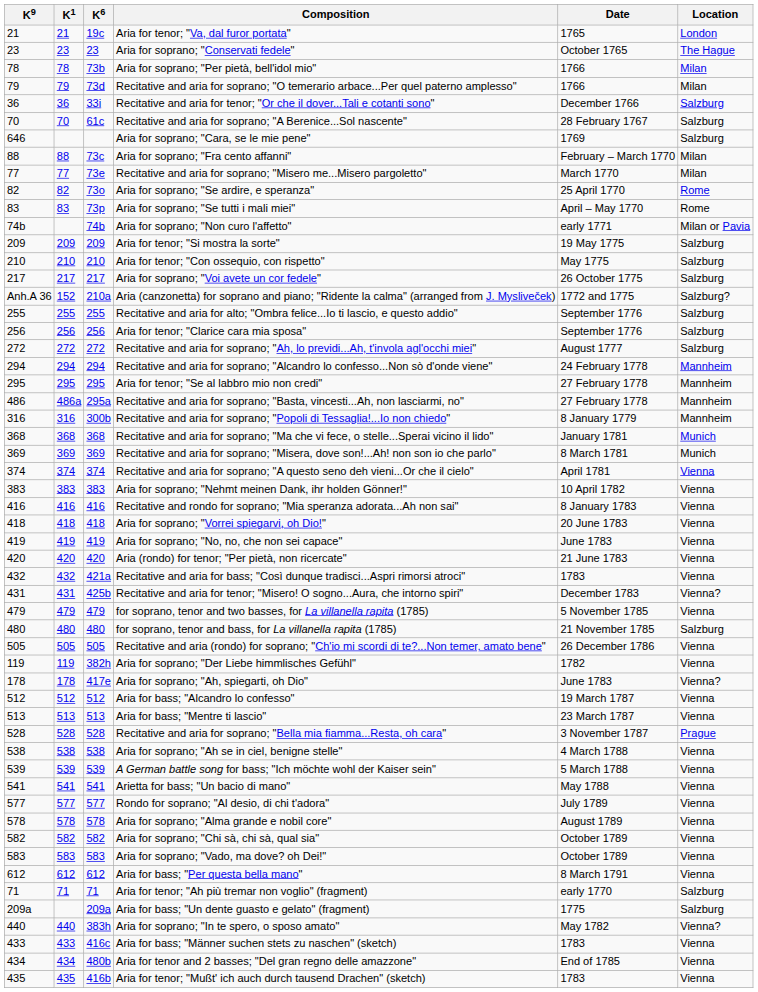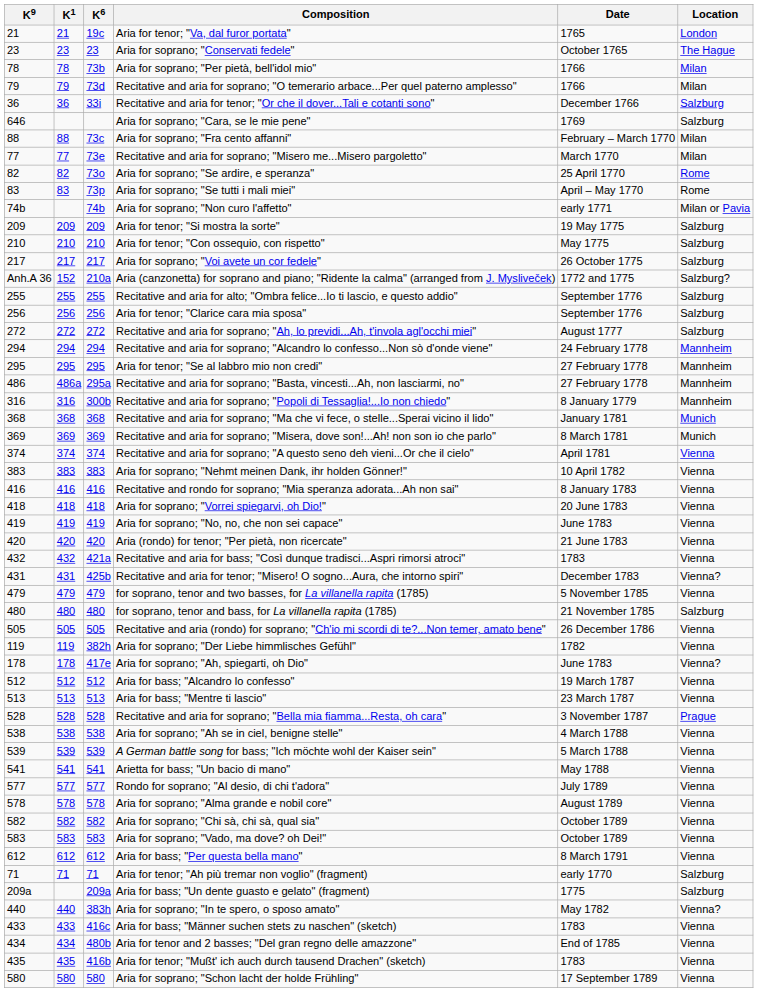 <table class="wikitable sortable">
 <tr>
 <th>K<sup>9</sup></th>
 <th>K<sup>1</sup></th>
 <th>K<sup>6</sup></th>
 <th>Composition</th>
 <th>Date</th>
 <th>Location</th>
 </tr>
 <tr>
 <td>21</td>
 <td><a href='#'>21</a></td>
 <td><a href='#'>19c</a></td>
 <td>Aria for tenor; "<a href='#'>Va, dal furor portata</a>"</td>
 <td>1765</td>
 <td><a href='#'>London</a></td>
 </tr>
 <tr>
 <td>23</td>
 <td><a href='#'>23</a></td>
 <td><a href='#'>23</a></td>
 <td>Aria for soprano; "<a href='#'>Conservati fedele</a>"</td>
 <td>October 1765</td>
 <td><a href='#'>The Hague</a></td>
 </tr>
 <tr>
 <td>78</td>
 <td><a href='#'>78</a></td>
 <td><a href='#'>73b</a></td>
 <td>Aria for soprano; "Per pietà, bell'idol mio"</td>
 <td>1766</td>
 <td><a href='#'>Milan</a></td>
 </tr>
 <tr>
 <td>79</td>
 <td><a href='#'>79</a></td>
 <td><a href='#'>73d</a></td>
 <td>Recitative and aria for soprano; "O temerario arbace...Per quel paterno amplesso"</td>
 <td>1766</td>
 <td>Milan</td>
 </tr>
 <tr>
 <td>36</td>
 <td><a href='#'>36</a></td>
 <td><a href='#'>33i</a></td>
 <td>Recitative and aria for tenor; "<a href='#'>Or che il dover...Tali e cotanti sono</a>"</td>
 <td>December 1766</td>
 <td><a href='#'>Salzburg</a></td>
-</tr>
-<tr>
-<td>70</td>
-<td><a href='#'>70</a></td>
-<td><a href='#'>61c</a></td>
-<td>Recitative and aria for soprano; "A Berenice...Sol nascente"</td>
-<td>28 February 1767</td>
-<td>Salzburg</td>
 </tr>
 <tr>
 <td>646</td>
 <td></td>
 <td></td>
 <td>Aria for soprano; "Cara, se le mie pene"</td>
 <td>1769</td>
 <td>Salzburg</td>
 </tr>
 <tr>
 <td>88</td>
 <td><a href='#'>88</a></td>
 <td><a href='#'>73c</a></td>
 <td>Aria for soprano; "Fra cento affanni"</td>
 <td>February – March 1770</td>
 <td>Milan</td>
 </tr>
 <tr>
 <td>77</td>
 <td><a href='#'>77</a></td>
 <td><a href='#'>73e</a></td>
 <td>Recitative and aria for soprano; "Misero me...Misero pargoletto"</td>
 <td>March 1770</td>
 <td>Milan</td>
 </tr>
 <tr>
 <td>82</td>
 <td><a href='#'>82</a></td>
 <td><a href='#'>73o</a></td>
 <td>Aria for soprano; "Se ardire, e speranza"</td>
 <td>25 April 1770</td>
 <td><a href='#'>Rome</a></td>
 </tr>
 <tr>
 <td>83</td>
 <td><a href='#'>83</a></td>
 <td><a href='#'>73p</a></td>
 <td>Aria for soprano; "Se tutti i mali miei"</td>
 <td>April – May 1770</td>
 <td>Rome</td>
 </tr>
 <tr>
 <td>74b</td>
 <td></td>
 <td><a href='#'>74b</a></td>
 <td>Aria for soprano; "Non curo l'affetto"</td>
 <td>early 1771</td>
 <td>Milan or <a href='#'>Pavia</a></td>
 </tr>
 <tr>
 <td>209</td>
 <td><a href='#'>209</a></td>
 <td><a href='#'>209</a></td>
 <td>Aria for tenor; "Si mostra la sorte"</td>
 <td>19 May 1775</td>
 <td>Salzburg</td>
 </tr>
 <tr>
 <td>210</td>
 <td><a href='#'>210</a></td>
 <td><a href='#'>210</a></td>
 <td>Aria for tenor; "Con ossequio, con rispetto"</td>
 <td>May 1775</td>
 <td>Salzburg</td>
 </tr>
 <tr>
 <td>217</td>
 <td><a href='#'>217</a></td>
 <td><a href='#'>217</a></td>
 <td>Aria for soprano; "<a href='#'>Voi avete un cor fedele</a>"</td>
 <td>26 October 1775</td>
 <td>Salzburg</td>
 </tr>
 <tr>
 <td>Anh.A 36</td>
 <td><a href='#'>152</a></td>
 <td><a href='#'>210a</a></td>
 <td>Aria (canzonetta) for soprano and piano; "Ridente la calma" (arranged from <a href='#'>J. Mysliveček</a>)</td>
 <td>1772 and 1775</td>
 <td>Salzburg?</td>
 </tr>
 <tr>
 <td>255</td>
 <td><a href='#'>255</a></td>
 <td><a href='#'>255</a></td>
 <td>Recitative and aria for alto; "Ombra felice...Io ti lascio, e questo addio"</td>
 <td>September 1776</td>
 <td>Salzburg</td>
 </tr>
 <tr>
 <td>256</td>
 <td><a href='#'>256</a></td>
 <td><a href='#'>256</a></td>
 <td>Aria for tenor; "Clarice cara mia sposa"</td>
 <td>September 1776</td>
 <td>Salzburg</td>
 </tr>
 <tr>
 <td>272</td>
 <td><a href='#'>272</a></td>
 <td><a href='#'>272</a></td>
 <td>Recitative and aria for soprano; "<a href='#'>Ah, lo previdi...Ah, t'invola agl'occhi miei</a>"</td>
 <td>August 1777</td>
 <td>Salzburg</td>
 </tr>
 <tr>
 <td>294</td>
 <td><a href='#'>294</a></td>
 <td><a href='#'>294</a></td>
 <td>Recitative and aria for soprano; "Alcandro lo confesso...Non sò d'onde viene"</td>
 <td>24 February 1778</td>
 <td><a href='#'>Mannheim</a></td>
 </tr>
 <tr>
 <td>295</td>
 <td><a href='#'>295</a></td>
 <td><a href='#'>295</a></td>
 <td>Aria for tenor; "Se al labbro mio non credi"</td>
 <td>27 February 1778</td>
 <td>Mannheim</td>
 </tr>
 <tr>
 <td>486</td>
 <td><a href='#'>486a</a></td>
 <td><a href='#'>295a</a></td>
 <td>Recitative and aria for soprano; "Basta, vincesti...Ah, non lasciarmi, no"</td>
 <td>27 February 1778</td>
 <td>Mannheim</td>
 </tr>
 <tr>
 <td>316</td>
 <td><a href='#'>316</a></td>
 <td><a href='#'>300b</a></td>
 <td>Recitative and aria for soprano; "<a href='#'>Popoli di Tessaglia!...Io non chiedo</a>"</td>
 <td>8 January 1779</td>
 <td>Mannheim</td>
 </tr>
 <tr>
 <td>368</td>
 <td><a href='#'>368</a></td>
 <td><a href='#'>368</a></td>
 <td>Recitative and aria for soprano; "Ma che vi fece, o stelle...Sperai vicino il lido"</td>
 <td>January 1781</td>
 <td><a href='#'>Munich</a></td>
 </tr>
 <tr>
 <td>369</td>
 <td><a href='#'>369</a></td>
 <td><a href='#'>369</a></td>
 <td>Recitative and aria for soprano; "Misera, dove son!...Ah! non son io che parlo"</td>
 <td>8 March 1781</td>
 <td>Munich</td>
 </tr>
 <tr>
 <td>374</td>
 <td><a href='#'>374</a></td>
 <td><a href='#'>374</a></td>
 <td>Recitative and aria for soprano; "A questo seno deh vieni...Or che il cielo"</td>
 <td>April 1781</td>
 <td><a href='#'>Vienna</a></td>
 </tr>
 <tr>
 <td>383</td>
 <td><a href='#'>383</a></td>
 <td><a href='#'>383</a></td>
 <td>Aria for soprano; "Nehmt meinen Dank, ihr holden Gönner!"</td>
 <td>10 April 1782</td>
 <td>Vienna</td>
 </tr>
 <tr>
 <td>416</td>
 <td><a href='#'>416</a></td>
 <td><a href='#'>416</a></td>
 <td>Recitative and rondo for soprano; "Mia speranza adorata...Ah non sai"</td>
 <td>8 January 1783</td>
 <td>Vienna</td>
 </tr>
 <tr>
 <td>418</td>
 <td><a href='#'>418</a></td>
 <td><a href='#'>418</a></td>
 <td>Aria for soprano; "<a href='#'>Vorrei spiegarvi, oh Dio!</a>"</td>
 <td>20 June 1783</td>
 <td>Vienna</td>
 </tr>
 <tr>
 <td>419</td>
 <td><a href='#'>419</a></td>
 <td><a href='#'>419</a></td>
 <td>Aria for soprano; "No, no, che non sei capace"</td>
 <td>June 1783</td>
 <td>Vienna</td>
 </tr>
 <tr>
 <td>420</td>
 <td><a href='#'>420</a></td>
 <td><a href='#'>420</a></td>
 <td>Aria (rondo) for tenor; "Per pietà, non ricercate"</td>
 <td>21 June 1783</td>
 <td>Vienna</td>
 </tr>
 <tr>
 <td>432</td>
 <td><a href='#'>432</a></td>
 <td><a href='#'>421a</a></td>
 <td>Recitative and aria for bass; "Così dunque tradisci...Aspri rimorsi atroci"</td>
 <td>1783</td>
 <td>Vienna</td>
 </tr>
 <tr>
 <td>431</td>
 <td><a href='#'>431</a></td>
 <td><a href='#'>425b</a></td>
 <td>Recitative and aria for tenor; "Misero! O sogno...Aura, che intorno spiri"</td>
 <td>December 1783</td>
 <td>Vienna?</td>
 </tr>
 <tr>
 <td>479</td>
 <td><a href='#'>479</a></td>
 <td><a href='#'>479</a></td>
 <td> for soprano, tenor and two basses, for <em><a href='#'>La villanella rapita</a></em> (1785)</td>
 <td>5 November 1785</td>
 <td>Vienna</td>
 </tr>
 <tr>
 <td>480</td>
 <td><a href='#'>480</a></td>
 <td><a href='#'>480</a></td>
 <td> for soprano, tenor and bass, for <em>La villanella rapita</em> (1785)</td>
 <td>21 November 1785</td>
 <td>Salzburg</td>
 </tr>
 <tr>
 <td>505</td>
 <td><a href='#'>505</a></td>
 <td><a href='#'>505</a></td>
 <td>Recitative and aria (rondo) for soprano; "<a href='#'>Ch'io mi scordi di te?...Non temer, amato bene</a>"</td>
 <td>26 December 1786</td>
 <td>Vienna</td>
 </tr>
 <tr>
 <td>119</td>
 <td><a href='#'>119</a></td>
 <td><a href='#'>382h</a></td>
 <td>Aria for soprano; "Der Liebe himmlisches Gefühl"</td>
 <td>1782</td>
 <td>Vienna</td>
 </tr>
 <tr>
 <td>178</td>
 <td><a href='#'>178</a></td>
 <td><a href='#'>417e</a></td>
 <td>Aria for soprano; "Ah, spiegarti, oh Dio"</td>
 <td>June 1783</td>
 <td>Vienna?</td>
 </tr>
 <tr>
 <td>512</td>
 <td><a href='#'>512</a></td>
 <td><a href='#'>512</a></td>
 <td>Aria for bass; "Alcandro lo confesso"</td>
 <td>19 March 1787</td>
 <td>Vienna</td>
 </tr>
 <tr>
 <td>513</td>
 <td><a href='#'>513</a></td>
 <td><a href='#'>513</a></td>
 <td>Aria for bass; "Mentre ti lascio"</td>
 <td>23 March 1787</td>
 <td>Vienna</td>
 </tr>
 <tr>
 <td>528</td>
 <td><a href='#'>528</a></td>
 <td><a href='#'>528</a></td>
 <td>Recitative and aria for soprano; "<a href='#'>Bella mia fiamma...Resta, oh cara</a>"</td>
 <td>3 November 1787</td>
 <td><a href='#'>Prague</a></td>
 </tr>
 <tr>
 <td>538</td>
 <td><a href='#'>538</a></td>
 <td><a href='#'>538</a></td>
 <td>Aria for soprano; "Ah se in ciel, benigne stelle"</td>
 <td>4 March 1788</td>
 <td>Vienna</td>
 </tr>
 <tr>
 <td>539</td>
 <td><a href='#'>539</a></td>
 <td><a href='#'>539</a></td>
 <td><em>A German battle song</em> for bass; "Ich möchte wohl der Kaiser sein"</td>
 <td>5 March 1788</td>
 <td>Vienna</td>
 </tr>
 <tr>
 <td>541</td>
 <td><a href='#'>541</a></td>
 <td><a href='#'>541</a></td>
 <td>Arietta for bass; "Un bacio di mano"</td>
 <td>May 1788</td>
 <td>Vienna</td>
 </tr>
 <tr>
 <td>577</td>
 <td><a href='#'>577</a></td>
 <td><a href='#'>577</a></td>
 <td>Rondo for soprano; "Al desio, di chi t'adora"</td>
 <td>July 1789</td>
 <td>Vienna</td>
 </tr>
 <tr>
 <td>578</td>
 <td><a href='#'>578</a></td>
 <td><a href='#'>578</a></td>
 <td>Aria for soprano; "Alma grande e nobil core"</td>
 <td>August 1789</td>
 <td>Vienna</td>
 </tr>
 <tr>
 <td>582</td>
 <td><a href='#'>582</a></td>
 <td><a href='#'>582</a></td>
 <td>Aria for soprano; "Chi sà, chi sà, qual sia"</td>
 <td>October 1789</td>
 <td>Vienna</td>
 </tr>
 <tr>
 <td>583</td>
 <td><a href='#'>583</a></td>
 <td><a href='#'>583</a></td>
 <td>Aria for soprano; "Vado, ma dove? oh Dei!"</td>
 <td>October 1789</td>
 <td>Vienna</td>
 </tr>
 <tr>
 <td>612</td>
 <td><a href='#'>612</a></td>
 <td><a href='#'>612</a></td>
 <td>Aria for bass; "<a href='#'>Per questa bella mano</a>"</td>
 <td>8 March 1791</td>
 <td>Vienna</td>
 </tr>
 <tr>
 <td>71</td>
 <td><a href='#'>71</a></td>
 <td><a href='#'>71</a></td>
 <td>Aria for tenor; "Ah più tremar non voglio" (fragment)</td>
 <td>early 1770</td>
 <td>Salzburg</td>
 </tr>
 <tr>
 <td>209a</td>
 <td></td>
 <td><a href='#'>209a</a></td>
 <td>Aria for bass; "Un dente guasto e gelato" (fragment)</td>
 <td>1775</td>
 <td>Salzburg</td>
 </tr>
 <tr>
 <td>440</td>
 <td><a href='#'>440</a></td>
 <td><a href='#'>383h</a></td>
 <td>Aria for soprano; "In te spero, o sposo amato"</td>
 <td>May 1782</td>
 <td>Vienna?</td>
 </tr>
 <tr>
 <td>433</td>
 <td><a href='#'>433</a></td>
 <td><a href='#'>416c</a></td>
 <td>Aria for bass; "Männer suchen stets zu naschen" (sketch)</td>
 <td>1783</td>
 <td>Vienna</td>
 </tr>
 <tr>
 <td>434</td>
 <td><a href='#'>434</a></td>
 <td><a href='#'>480b</a></td>
 <td>Aria for tenor and 2 basses; "Del gran regno delle amazzone"</td>
 <td>End of 1785</td>
 <td>Vienna</td>
 </tr>
 <tr>
 <td>435</td>
 <td><a href='#'>435</a></td>
 <td><a href='#'>416b</a></td>
 <td>Aria for tenor; "Mußt' ich auch durch tausend Drachen" (sketch)</td>
 <td>1783</td>
 <td>Vienna</td>
 </tr>
+<tr>
+<td>580</td>
+<td><a href='#'>580</a></td>
+<td><a href='#'>580</a></td>
+<td>Aria for soprano; "Schon lacht der holde Frühling"</td>
+<td>17 September 1789</td>
+<td>Vienna</td>
+</tr>
 </table>
